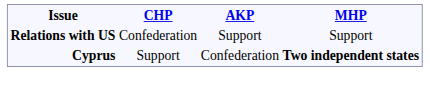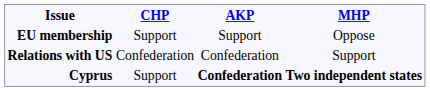 <table style="border:1px solid #8888aa; background-color:#f7f8ff; padding:0px; font-size:95%;" align=center>
 <tr>
 <th>Issue</th>
 <th><a href='#'>CHP</a></th>
 <th><a href='#'>AKP</a></th>
 <th><a href='#'>MHP</a></th>
 </tr>
 <tr align=center>
+<td align=right><strong>EU membership</strong></td>
+<td>Support</td>
+<td>Support</td>
+<td>Oppose</td>
+</tr>
+<tr align=center>
 <td align=right><strong>Relations with US</strong></td>
 <td>Confederation</td>
-<td>Support</td>
+<td>Confederation</td>
 <td>Support</td>
 </tr>
 <tr align=center>
 <td align=right><strong>Cyprus</strong></td>
 <td>Support</td>
-<td>Confederation</td>
+<td><strong>Confederation</strong></td>
 <td><strong>Two independent states</strong></td>
 </tr>
 </table>
